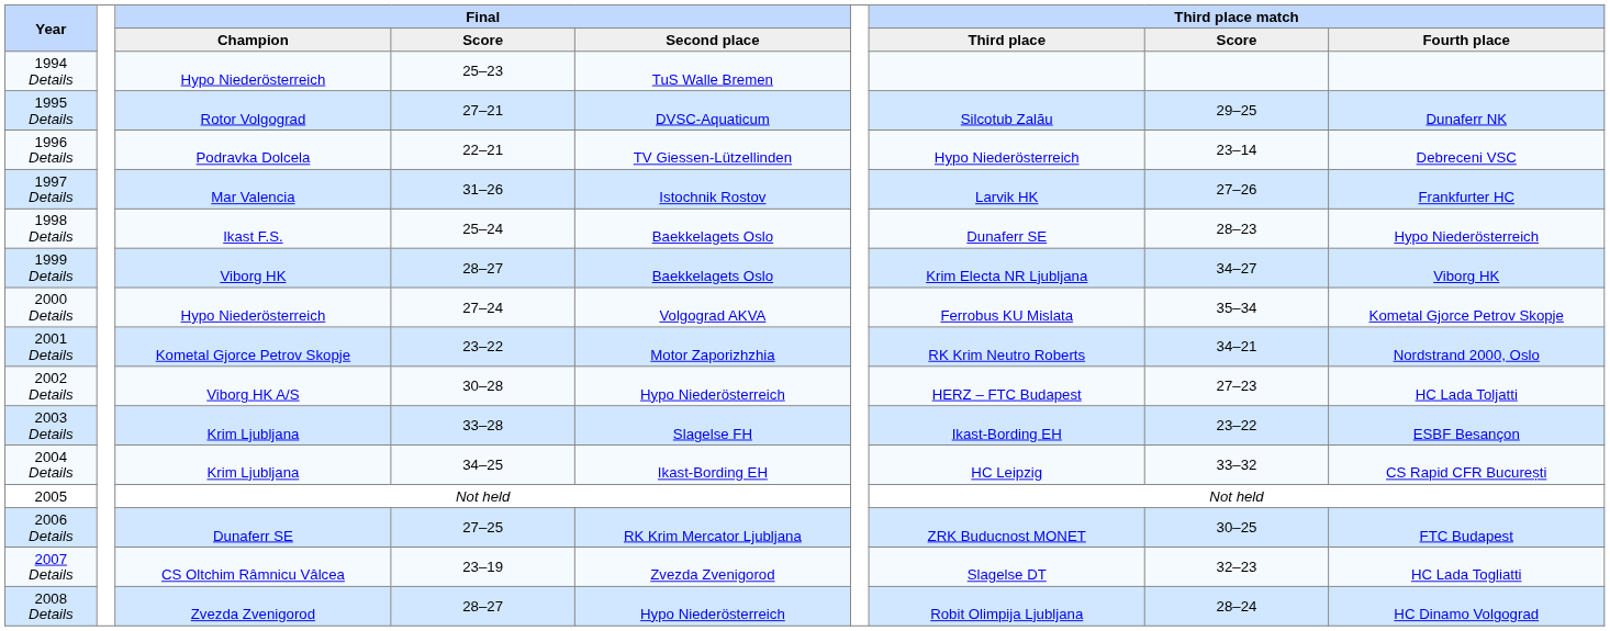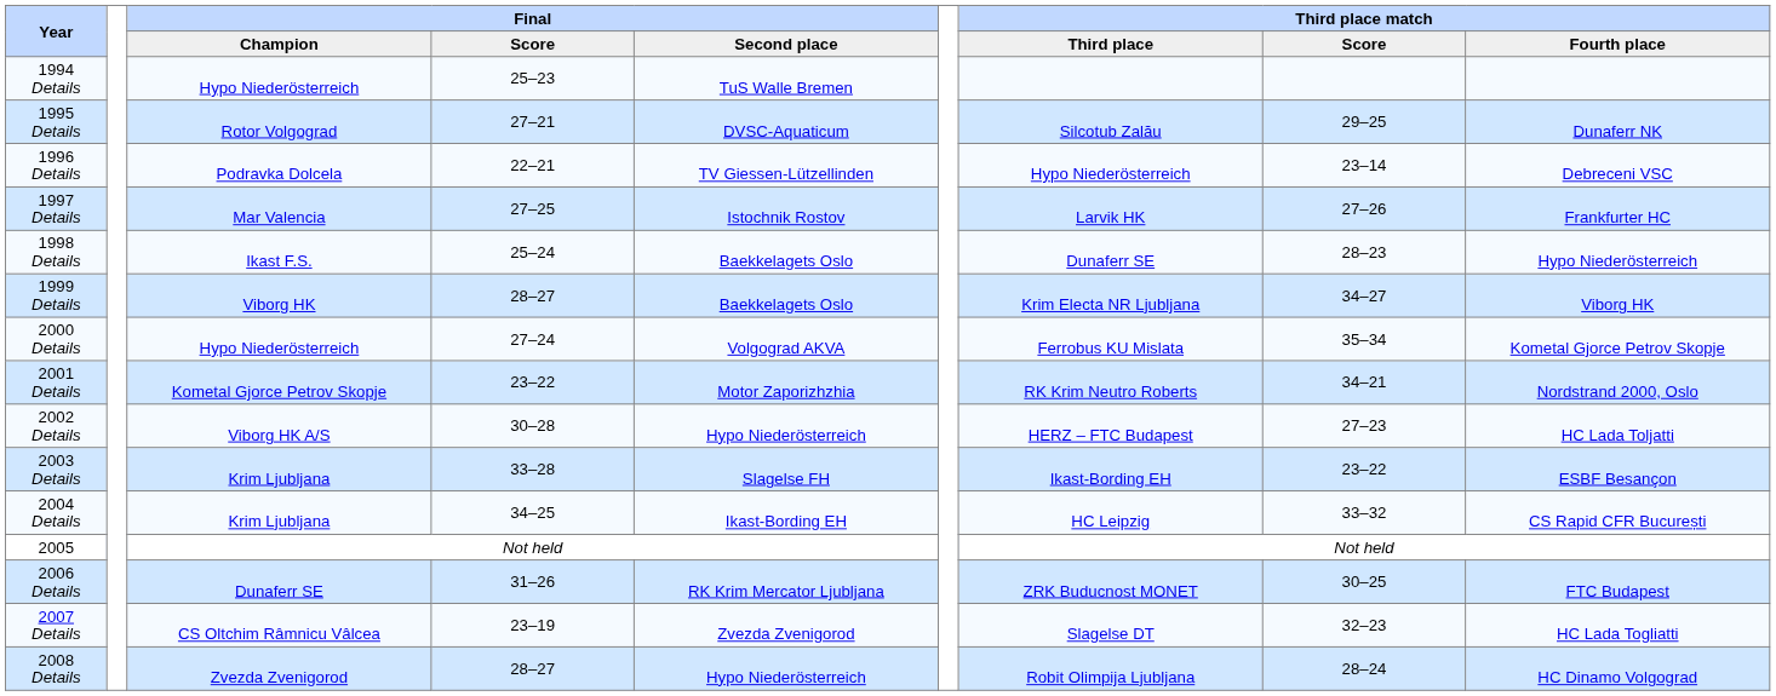 <table border=1 style="border-collapse:collapse; font-size:90%;" cellpadding=3 cellspacing=0 width=100%>
 <tr bgcolor=#C1D8FF>
 <th rowspan=2 width=5%>Year</th>
 <th width=1% rowspan=17 bgcolor=ffffff></th>
 <th colspan=3>Final</th>
 <th width=1% rowspan=17 bgcolor=ffffff></th>
 <th colspan=3>Third place match</th>
 </tr>
 <tr bgcolor=#EFEFEF>
 <th width=15%>Champion</th>
 <th width=10%>Score</th>
 <th width=15%>Second place</th>
 <th width=15%>Third place</th>
 <th width=10%>Score</th>
 <th width=15%>Fourth place</th>
 </tr>
 <tr align=center bgcolor=#F5FAFF>
 <td>1994<br><em>Details</em></td>
 <td><br><a href='#'>Hypo Niederösterreich</a></td>
 <td>25–23</td>
 <td><br><a href='#'>TuS Walle Bremen</a></td>
 <td></td>
 <td></td>
 <td></td>
 </tr>
 <tr align=center bgcolor=#D0E7FF>
 <td>1995<br><em>Details</em></td>
 <td><br><a href='#'>Rotor Volgograd</a></td>
 <td>27–21</td>
 <td><br><a href='#'>DVSC-Aquaticum</a></td>
 <td><br><a href='#'>Silcotub Zalău</a></td>
 <td>29–25</td>
 <td><br><a href='#'>Dunaferr NK</a></td>
 </tr>
 <tr align=center bgcolor=#F5FAFF>
 <td>1996<br><em>Details</em></td>
 <td><br><a href='#'>Podravka Dolcela</a></td>
 <td>22–21</td>
 <td><br><a href='#'>TV Giessen-Lützellinden</a></td>
 <td><br><a href='#'>Hypo Niederösterreich</a></td>
 <td>23–14</td>
 <td><br><a href='#'>Debreceni VSC</a></td>
 </tr>
 <tr align=center bgcolor=#D0E7FF>
 <td>1997<br><em>Details</em></td>
 <td><br><a href='#'>Mar Valencia</a></td>
-<td>31–26</td>
+<td>27–25</td>
 <td><br><a href='#'>Istochnik Rostov</a></td>
 <td><br><a href='#'>Larvik HK</a></td>
 <td>27–26</td>
 <td><br><a href='#'>Frankfurter HC</a></td>
 </tr>
 <tr align=center bgcolor=#F5FAFF>
 <td>1998<br><em>Details</em></td>
 <td><br><a href='#'>Ikast F.S.</a></td>
 <td>25–24</td>
 <td><br><a href='#'>Baekkelagets Oslo</a></td>
 <td><br><a href='#'>Dunaferr SE</a></td>
 <td>28–23</td>
 <td><br><a href='#'>Hypo Niederösterreich</a></td>
 </tr>
 <tr align=center bgcolor=#D0E7FF>
 <td>1999<br><em>Details</em></td>
 <td><br><a href='#'>Viborg HK</a></td>
 <td>28–27</td>
 <td><br><a href='#'>Baekkelagets Oslo</a></td>
 <td><br><a href='#'>Krim Electa NR Ljubljana</a></td>
 <td>34–27</td>
 <td><br> <a href='#'>Viborg HK</a></td>
 </tr>
 <tr align=center bgcolor=#F5FAFF>
 <td>2000<br><em>Details</em></td>
 <td><br><a href='#'>Hypo Niederösterreich</a></td>
 <td>27–24</td>
 <td><br><a href='#'>Volgograd AKVA</a></td>
 <td><br><a href='#'>Ferrobus KU Mislata</a></td>
 <td>35–34</td>
 <td><br><a href='#'>Kometal Gjorce Petrov Skopje</a></td>
 </tr>
 <tr align=center bgcolor=#D0E7FF>
 <td>2001<br><em>Details</em></td>
 <td><br> <a href='#'>Kometal Gjorce Petrov Skopje</a></td>
 <td>23–22</td>
 <td><br><a href='#'>Motor Zaporizhzhia</a></td>
 <td><br><a href='#'>RK Krim Neutro Roberts</a></td>
 <td>34–21</td>
 <td><br><a href='#'>Nordstrand 2000, Oslo</a></td>
 </tr>
 <tr align=center bgcolor=#F5FAFF>
 <td>2002<br><em>Details</em></td>
 <td><br><a href='#'>Viborg HK A/S</a></td>
 <td>30–28</td>
 <td><br><a href='#'>Hypo Niederösterreich</a></td>
 <td><br><a href='#'>HERZ – FTC Budapest</a></td>
 <td>27–23</td>
 <td><br> <a href='#'>HC Lada Toljatti</a></td>
 </tr>
 <tr align=center bgcolor=#D0E7FF>
 <td>2003<br><em>Details</em></td>
 <td><br><a href='#'>Krim Ljubljana</a></td>
 <td>33–28</td>
 <td><br><a href='#'>Slagelse FH</a></td>
 <td><br><a href='#'>Ikast-Bording EH</a></td>
 <td>23–22</td>
 <td><br><a href='#'>ESBF Besançon</a></td>
 </tr>
 <tr align=center bgcolor=#F5FAFF>
 <td>2004<br><em>Details</em></td>
 <td><br><a href='#'>Krim Ljubljana</a></td>
 <td>34–25</td>
 <td><br><a href='#'>Ikast-Bording EH</a></td>
 <td><br><a href='#'>HC Leipzig</a></td>
 <td>33–32</td>
 <td> <br><a href='#'>CS Rapid CFR București</a></td>
 </tr>
 <tr align=center>
 <td>2005</td>
 <td colspan=3><em>Not held</em></td>
 <td colspan=3><em>Not held</em></td>
 </tr>
 <tr align=center bgcolor=#D0E7FF>
 <td>2006<br><em>Details</em></td>
 <td><br> <a href='#'>Dunaferr SE</a></td>
-<td>27–25</td>
+<td>31–26</td>
 <td><br><a href='#'>RK Krim Mercator Ljubljana</a></td>
 <td><br><a href='#'>ZRK Buducnost MONET</a></td>
 <td>30–25</td>
 <td><br><a href='#'>FTC Budapest</a></td>
 </tr>
 <tr align=center bgcolor=#F5FAFF>
 <td><a href='#'>2007</a><br><em>Details</em></td>
 <td><br><a href='#'>CS Oltchim Râmnicu Vâlcea</a></td>
 <td>23–19</td>
 <td><br><a href='#'>Zvezda Zvenigorod</a></td>
 <td><br><a href='#'>Slagelse DT</a></td>
 <td>32–23</td>
 <td><br> <a href='#'>HC Lada Togliatti</a></td>
 </tr>
 <tr align=center bgcolor=#D0E7FF>
 <td>2008<br><em>Details</em></td>
 <td><br><a href='#'>Zvezda Zvenigorod</a></td>
 <td>28–27</td>
 <td><br><a href='#'>Hypo Niederösterreich</a></td>
 <td><br><a href='#'>Robit Olimpija Ljubljana</a></td>
 <td>28–24</td>
 <td><br><a href='#'>HC Dinamo Volgograd</a></td>
 </tr>
 </table>
